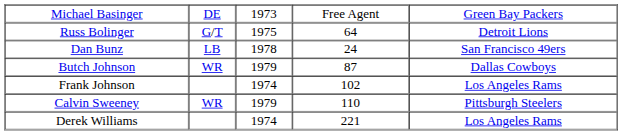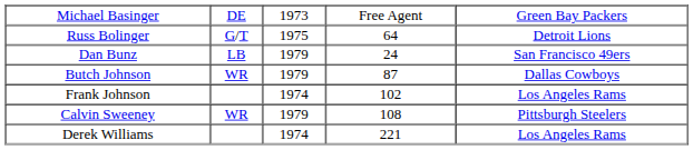 <table cellpadding="1" border="1" cellspacing="0" width="60%" text-align:"center">
 <tr align="center"  style="background: #FFFFFF;">
 <td><a href='#'>Michael Basinger</a></td>
 <td><a href='#'>DE</a></td>
 <td>1973</td>
 <td>Free Agent</td>
 <td><a href='#'>Green Bay Packers</a></td>
 </tr>
 <tr align="center"  style="background: #FFFFFF;">
 <td><a href='#'>Russ Bolinger</a></td>
 <td><a href='#'>G</a>/<a href='#'>T</a></td>
 <td>1975</td>
 <td>64</td>
 <td><a href='#'>Detroit Lions</a></td>
 </tr>
 <tr align="center"  style="background: #FFFFFF;">
 <td><a href='#'>Dan Bunz</a></td>
 <td><a href='#'>LB</a></td>
-<td>1978</td>
+<td>1979</td>
 <td>24</td>
 <td><a href='#'>San Francisco 49ers</a></td>
 </tr>
 <tr align="center"  style="background: #FFFFFF;">
 <td><a href='#'>Butch Johnson</a></td>
 <td><a href='#'>WR</a></td>
 <td>1979</td>
 <td>87</td>
 <td><a href='#'>Dallas Cowboys</a></td>
 </tr>
 <tr align="center"  style="background: #FFFFFF;">
 <td>Frank Johnson</td>
 <td></td>
 <td>1974</td>
 <td>102</td>
 <td><a href='#'>Los Angeles Rams</a></td>
 </tr>
 <tr align="center"  style="background: #FFFFFF;">
 <td><a href='#'>Calvin Sweeney</a></td>
 <td><a href='#'>WR</a></td>
 <td>1979</td>
-<td>110</td>
+<td>108</td>
 <td><a href='#'>Pittsburgh Steelers</a></td>
 </tr>
 <tr align="center"  style="background: #FFFFFF;">
 <td>Derek Williams</td>
 <td></td>
 <td>1974</td>
 <td>221</td>
 <td><a href='#'>Los Angeles Rams</a></td>
 </tr>
 </table>
